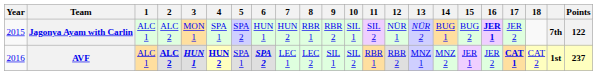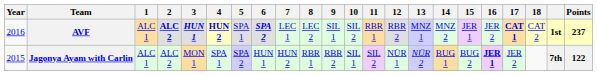 <table class="wikitable" style="text-align:center; font-size:85%">
 <tr>
 <th>Year</th>
 <th>Team</th>
 <th>1</th>
 <th>2</th>
 <th>3</th>
 <th>4</th>
 <th>5</th>
 <th>6</th>
 <th>7</th>
 <th>8</th>
 <th>9</th>
 <th>10</th>
 <th>11</th>
 <th>12</th>
 <th>13</th>
 <th>14</th>
 <th>15</th>
 <th>16</th>
 <th>17</th>
 <th>18</th>
 <th></th>
 <th>Points</th>
 </tr>
 <tr>
+<td><a href='#'>2016</a></td>
+<th nowrap><a href='#'>AVF</a></th>
+<td style="background:#FFDF9F;"><a href='#'>ALC<br>1</a><br></td>
+<td style="background:#DFDFDF;"><strong><a href='#'>ALC<br>2</a></strong><br></td>
+<td style="background:#DFDFDF;"><strong><em><a href='#'>HUN<br>1</a></em></strong><br></td>
+<td style="background:#FFFFBF;"><strong><a href='#'>HUN<br>2</a></strong><br></td>
+<td style="background:#DFDFDF;"><a href='#'>SPA<br>1</a><br></td>
+<td style="background:#DFDFDF;"><strong><em><a href='#'>SPA<br>2</a></em></strong><br></td>
+<td style="background:#DFFFDF;"><a href='#'>LEC<br>1</a><br></td>
+<td style="background:#DFFFDF;"><a href='#'>LEC<br>2</a><br></td>
+<td style="background:#DFFFDF;"><a href='#'>SIL<br>1</a><br></td>
+<td style="background:#DFFFDF;"><a href='#'>SIL<br>2</a><br></td>
+<td style="background:#FFDF9F;"><a href='#'>RBR<br>1</a><br></td>
+<td style="background:#DFDFDF;"><a href='#'>RBR<br>2</a><br></td>
+<td style="background:#CFCFFF;"><a href='#'>MNZ<br>1</a><br></td>
+<td style="background:#DFFFDF;"><a href='#'>MNZ<br>2</a><br></td>
+<td style="background:#EFCFFF;"><a href='#'>JER<br>1</a><br></td>
+<td style="background:#DFFFDF;"><a href='#'>JER<br>2</a><br></td>
+<td style="background:#FFDF9F;"><strong><a href='#'>CAT<br>1</a></strong><br></td>
+<td style="background:#FFFFBF;"><a href='#'>CAT<br>2</a><br></td>
+<th style="background:#FFFFBF;">1st</th>
+<th style="background:#FFFFBF;">237</th>
+</tr>
+<tr>
 <td><a href='#'>2015</a></td>
 <th nowrap><a href='#'>Jagonya Ayam with Carlin</a></th>
 <td style="background:#DFFFDF;"><a href='#'>ALC<br>1</a><br></td>
 <td style="background:#DFFFDF;"><a href='#'>ALC<br>2</a><br></td>
 <td style="background:#FFDF9F;"><a href='#'>MON<br>1</a><br></td>
 <td style="background:#DFFFDF;"><a href='#'>SPA<br>1</a><br></td>
 <td style="background:#CFCFFF;"><a href='#'>SPA<br>2</a><br></td>
 <td style="background:#DFFFDF;"><a href='#'>HUN<br>1</a><br></td>
 <td style="background:#DFFFDF;"><a href='#'>HUN<br>2</a><br></td>
 <td style="background:#DFFFDF;"><a href='#'>RBR<br>1</a><br></td>
 <td style="background:#DFFFDF;"><a href='#'>RBR<br>2</a><br></td>
 <td style="background:#DFFFDF;"><a href='#'>SIL<br>1</a><br></td>
 <td style="background:#EFCFFF;"><a href='#'>SIL<br>2</a><br></td>
 <td style="background:#DFFFDF;"><a href='#'>NÜR<br>1</a><br></td>
 <td style="background:#CFCFFF;"><em><a href='#'>NÜR<br>2</a></em><br></td>
 <td style="background:#FFDF9F;"><a href='#'>BUG<br>1</a><br></td>
 <td style="background:#DFFFDF;"><a href='#'>BUG<br>2</a><br></td>
 <td style="background:#EFCFFF;"><strong><a href='#'>JER<br>1</a></strong><br></td>
 <td style="background:#DFFFDF;"><a href='#'>JER<br>2</a><br></td>
 <td></td>
 <th>7th</th>
 <th>122</th>
 </tr>
-<tr>
-<td><a href='#'>2016</a></td>
-<th nowrap><a href='#'>AVF</a></th>
-<td style="background:#FFDF9F;"><a href='#'>ALC<br>1</a><br></td>
-<td style="background:#DFDFDF;"><strong><a href='#'>ALC<br>2</a></strong><br></td>
-<td style="background:#DFDFDF;"><strong><em><a href='#'>HUN<br>1</a></em></strong><br></td>
-<td style="background:#FFFFBF;"><strong><a href='#'>HUN<br>2</a></strong><br></td>
-<td style="background:#DFDFDF;"><a href='#'>SPA<br>1</a><br></td>
-<td style="background:#DFDFDF;"><strong><em><a href='#'>SPA<br>2</a></em></strong><br></td>
-<td style="background:#DFFFDF;"><a href='#'>LEC<br>1</a><br></td>
-<td style="background:#DFFFDF;"><a href='#'>LEC<br>2</a><br></td>
-<td style="background:#DFFFDF;"><a href='#'>SIL<br>1</a><br></td>
-<td style="background:#DFFFDF;"><a href='#'>SIL<br>2</a><br></td>
-<td style="background:#FFDF9F;"><a href='#'>RBR<br>1</a><br></td>
-<td style="background:#DFDFDF;"><a href='#'>RBR<br>2</a><br></td>
-<td style="background:#CFCFFF;"><a href='#'>MNZ<br>1</a><br></td>
-<td style="background:#DFFFDF;"><a href='#'>MNZ<br>2</a><br></td>
-<td style="background:#EFCFFF;"><a href='#'>JER<br>1</a><br></td>
-<td style="background:#DFFFDF;"><a href='#'>JER<br>2</a><br></td>
-<td style="background:#FFDF9F;"><strong><a href='#'>CAT<br>1</a></strong><br></td>
-<td style="background:#FFFFBF;"><a href='#'>CAT<br>2</a><br></td>
-<th style="background:#FFFFBF;">1st</th>
-<th style="background:#FFFFBF;">237</th>
-</tr>
 </table>
